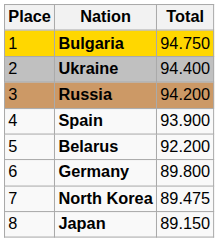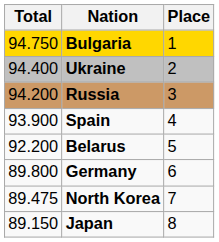 <table class="wikitable">
 <tr>
+<th>Total</th>
+<th>Nation</th>
 <th>Place</th>
-<th>Nation</th>
-<th>Total</th>
 </tr>
 <tr bgcolor=gold>
+<td>94.750</td>
+<td> <strong>Bulgaria</strong></td>
 <td>1</td>
-<td> <strong>Bulgaria</strong></td>
-<td>94.750</td>
 </tr>
 <tr bgcolor=silver>
+<td>94.400</td>
+<td> <strong>Ukraine</strong></td>
 <td>2</td>
-<td> <strong>Ukraine</strong></td>
-<td>94.400</td>
 </tr>
 <tr bgcolor=cc9966>
+<td>94.200</td>
+<td> <strong>Russia</strong></td>
 <td>3</td>
-<td> <strong>Russia</strong></td>
-<td>94.200</td>
 </tr>
 <tr>
+<td>93.900</td>
+<td> <strong>Spain</strong></td>
 <td>4</td>
-<td> <strong>Spain</strong></td>
-<td>93.900</td>
 </tr>
 <tr>
+<td>92.200</td>
+<td> <strong>Belarus</strong></td>
 <td>5</td>
-<td> <strong>Belarus</strong></td>
-<td>92.200</td>
 </tr>
 <tr>
+<td>89.800</td>
+<td> <strong>Germany</strong></td>
 <td>6</td>
-<td> <strong>Germany</strong></td>
-<td>89.800</td>
 </tr>
 <tr>
+<td>89.475</td>
+<td> <strong>North Korea</strong></td>
 <td>7</td>
-<td> <strong>North Korea</strong></td>
-<td>89.475</td>
 </tr>
 <tr>
+<td>89.150</td>
+<td> <strong>Japan</strong></td>
 <td>8</td>
-<td> <strong>Japan</strong></td>
-<td>89.150</td>
 </tr>
 </table>
